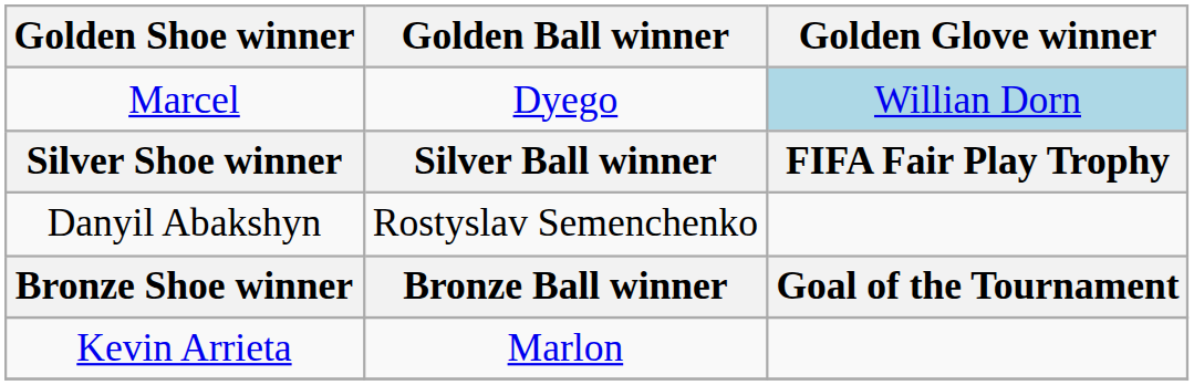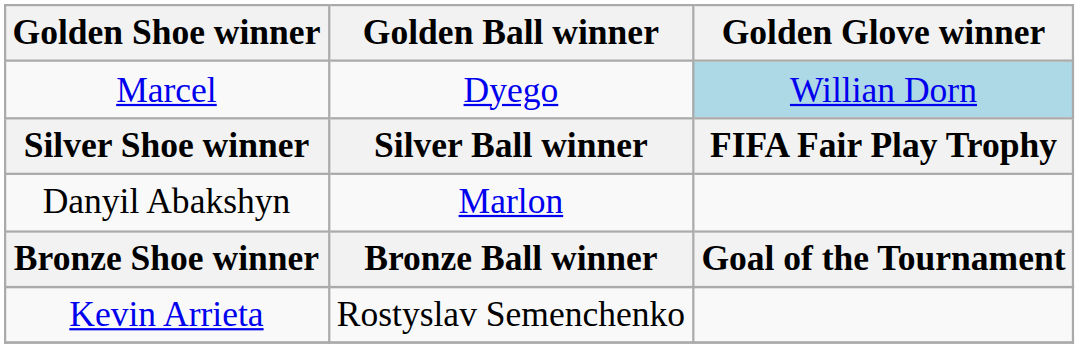 <table class="wikitable" style="margin: 0 auto;">
 <tr>
 <th>Golden Shoe winner</th>
 <th>Golden Ball winner</th>
 <th>Golden Glove winner</th>
 </tr>
 <tr>
 <td align=center> <a href='#'>Marcel</a></td>
 <td align=center> <a href='#'>Dyego</a></td>
 <td align=center style="background: lightblue;"> <a href='#'>Willian Dorn</a></td>
 </tr>
 <tr>
 <th>Silver Shoe winner</th>
 <th>Silver Ball winner</th>
 <th>FIFA Fair Play Trophy</th>
 </tr>
 <tr>
 <td align=center> Danyil Abakshyn</td>
-<td align=center> Rostyslav Semenchenko</td>
+<td align=center> <a href='#'>Marlon</a></td>
 <td align=center></td>
 </tr>
 <tr>
 <th>Bronze Shoe winner</th>
 <th>Bronze Ball winner</th>
 <th>Goal of the Tournament</th>
 </tr>
 <tr>
 </tr>
 <tr>
 </tr>
 <tr>
 <td align=center> <a href='#'>Kevin Arrieta</a></td>
-<td align=center> <a href='#'>Marlon</a></td>
+<td align=center> Rostyslav Semenchenko</td>
 <td align=center></td>
 </tr>
 <tr>
 </tr>
 </table>
